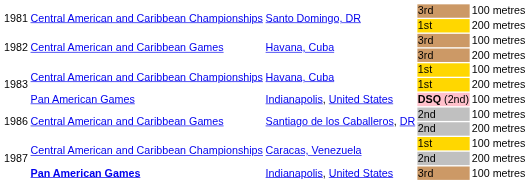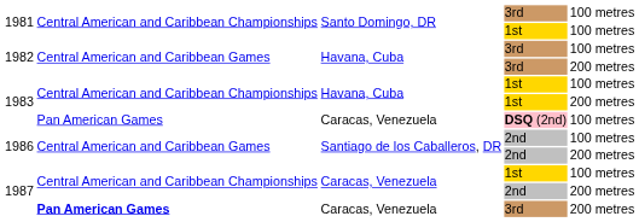 <table>
 <tr>
 <td rowspan=2>1981</td>
 <td rowspan=2><a href='#'>Central American and Caribbean Championships</a></td>
 <td rowspan=2><a href='#'>Santo Domingo, DR</a></td>
 <td bgcolor="cc9966">3rd</td>
 <td>100 metres</td>
 </tr>
 <tr>
 <td bgcolor="gold">1st</td>
-<td>200 metres</td>
+<td>100 metres</td>
 </tr>
 <tr>
 <td rowspan=2>1982</td>
 <td rowspan=2><a href='#'>Central American and Caribbean Games</a></td>
 <td rowspan=2><a href='#'>Havana, Cuba</a></td>
 <td bgcolor="cc9966">3rd</td>
 <td>100 metres</td>
 </tr>
 <tr>
 <td bgcolor="cc9966">3rd</td>
 <td>200 metres</td>
 </tr>
 <tr>
 <td rowspan=3>1983</td>
 <td rowspan=2><a href='#'>Central American and Caribbean Championships</a></td>
 <td rowspan=2><a href='#'>Havana, Cuba</a></td>
 <td bgcolor="gold">1st</td>
 <td>100 metres</td>
 </tr>
 <tr>
 <td bgcolor="gold">1st</td>
 <td>200 metres</td>
 </tr>
 <tr>
 <td><a href='#'>Pan American Games</a></td>
-<td><a href='#'>Indianapolis</a>, <a href='#'>United States</a></td>
+<td>Caracas, Venezuela</td>
 <td bgcolor="pink"><strong>DSQ</strong> (2nd)</td>
 <td>100 metres</td>
 </tr>
 <tr>
 <td rowspan=2>1986</td>
 <td rowspan=2><a href='#'>Central American and Caribbean Games</a></td>
 <td rowspan=2><a href='#'>Santiago de los Caballeros</a>, <a href='#'>DR</a></td>
 <td bgcolor="silver">2nd</td>
 <td>100 metres</td>
 </tr>
 <tr>
 <td bgcolor="silver">2nd</td>
 <td>200 metres</td>
 </tr>
 <tr>
 <td rowspan=3>1987</td>
 <td rowspan=2><a href='#'>Central American and Caribbean Championships</a></td>
 <td rowspan=2><a href='#'>Caracas, Venezuela</a></td>
 <td bgcolor="gold">1st</td>
 <td>100 metres</td>
 </tr>
 <tr>
 <td bgcolor="silver">2nd</td>
 <td>200 metres</td>
 </tr>
 <tr>
 <td><strong><a href='#'>Pan American Games</a></strong></td>
-<td><a href='#'>Indianapolis</a>, <a href='#'>United States</a></td>
+<td>Caracas, Venezuela</td>
 <td bgcolor="cc9966">3rd</td>
-<td>100 metres</td>
+<td>200 metres</td>
 </tr>
 </table>
